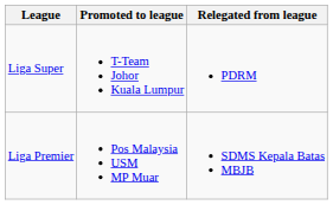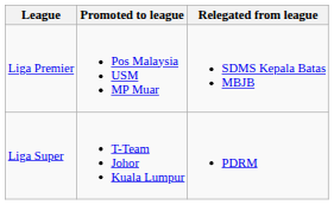 <table class="wikitable">
 <tr>
 <th>League</th>
 <th>Promoted to league</th>
 <th>Relegated from league</th>
 </tr>
 <tr>
+<td><a href='#'>Liga Premier</a></td>
+<td><br><ul><li><a href='#'>Pos Malaysia</a></li><li><a href='#'>USM</a></li><li><a href='#'>MP Muar</a></li></ul></td>
+<td><br><ul><li><a href='#'>SDMS Kepala Batas</a></li><li><a href='#'>MBJB</a></li></ul></td>
+</tr>
+<tr>
 <td><a href='#'>Liga Super</a></td>
 <td><br><ul><li><a href='#'>T-Team</a></li><li><a href='#'>Johor</a></li><li><a href='#'>Kuala Lumpur</a></li></ul></td>
 <td><br><ul><li><a href='#'>PDRM</a></li></ul></td>
 </tr>
-<tr>
-<td><a href='#'>Liga Premier</a></td>
-<td><br><ul><li><a href='#'>Pos Malaysia</a></li><li><a href='#'>USM</a></li><li><a href='#'>MP Muar</a></li></ul></td>
-<td><br><ul><li><a href='#'>SDMS Kepala Batas</a></li><li><a href='#'>MBJB</a></li></ul></td>
-</tr>
 </table>
